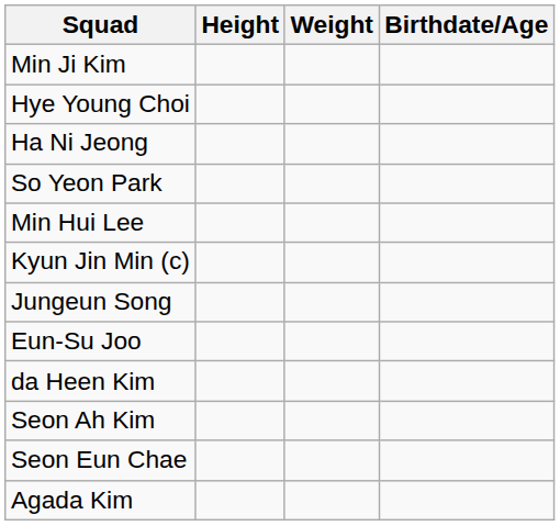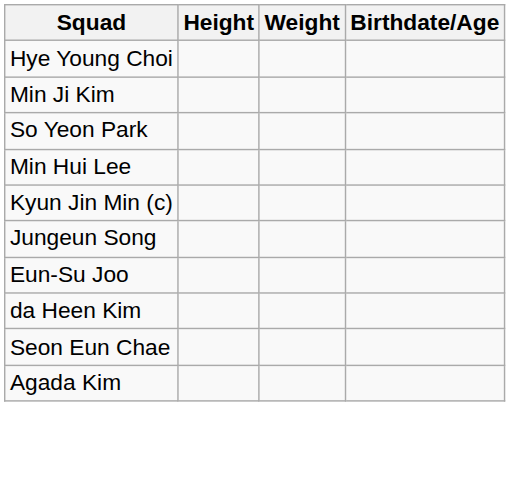 <table class=wikitable>
 <tr>
 <th>Squad</th>
 <th>Height</th>
 <th>Weight</th>
 <th>Birthdate/Age</th>
 </tr>
 <tr>
-<td>Min Ji Kim</td>
-<td></td>
-<td></td>
-<td></td>
-</tr>
-<tr>
 <td>Hye Young Choi</td>
 <td></td>
 <td></td>
 <td></td>
 </tr>
 <tr>
-<td>Ha Ni Jeong</td>
+<td>Min Ji Kim</td>
 <td></td>
 <td></td>
 <td></td>
 </tr>
 <tr>
 <td>So Yeon Park</td>
 <td></td>
 <td></td>
 <td></td>
 </tr>
 <tr>
 <td>Min Hui Lee</td>
 <td></td>
 <td></td>
 <td></td>
 </tr>
 <tr>
 <td>Kyun Jin Min (c)</td>
 <td></td>
 <td></td>
 <td></td>
 </tr>
 <tr>
 <td>Jungeun Song</td>
 <td></td>
 <td></td>
 <td></td>
 </tr>
 <tr>
 <td>Eun-Su Joo</td>
 <td></td>
 <td></td>
 <td></td>
 </tr>
 <tr>
 <td>da Heen Kim</td>
 <td></td>
 <td></td>
 <td></td>
 </tr>
 <tr>
-<td>Seon Ah Kim</td>
-<td></td>
-<td></td>
-<td></td>
-</tr>
-<tr>
 <td>Seon Eun Chae</td>
 <td></td>
 <td></td>
 <td></td>
 </tr>
 <tr>
 <td>Agada Kim</td>
 <td></td>
 <td></td>
 <td></td>
 </tr>
 </table>
